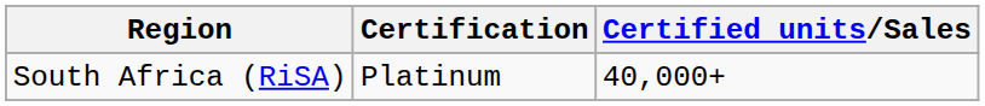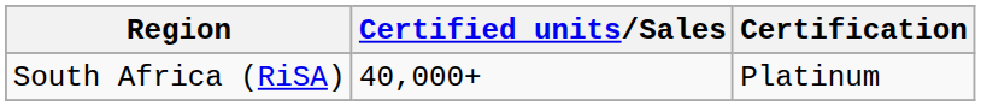 <table class="wikitable">
 <tr>
 <th>Region</th>
+<th><a href='#'>Certified units</a>/Sales</th>
 <th>Certification</th>
-<th><a href='#'>Certified units</a>/Sales</th>
 </tr>
 <tr>
 <td>South Africa (<a href='#'>RiSA</a>)</td>
+<td>40,000+</td>
 <td>Platinum</td>
-<td>40,000+</td>
 </tr>
 </table>
